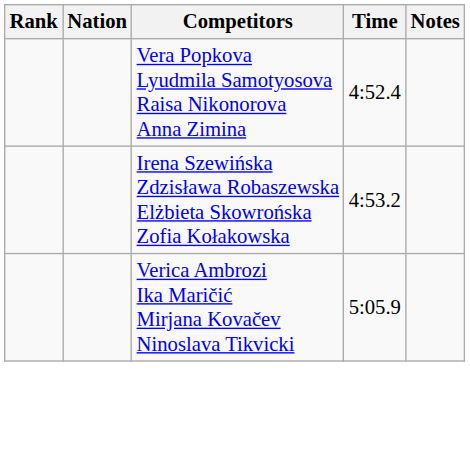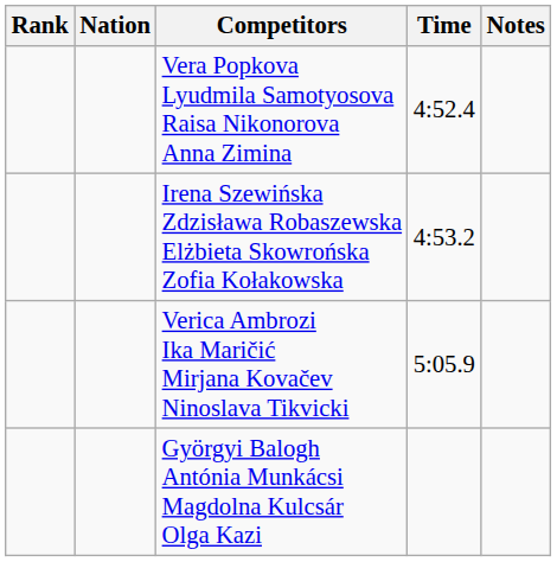 <table class="wikitable sortable" style="text-align:center; font-size:95%">
 <tr>
 <th>Rank</th>
 <th>Nation</th>
 <th>Competitors</th>
 <th>Time</th>
 <th>Notes</th>
 </tr>
 <tr>
 <td></td>
 <td align=left></td>
 <td align=left><a href='#'>Vera Popkova</a><br><a href='#'>Lyudmila Samotyosova</a><br><a href='#'>Raisa Nikonorova</a><br><a href='#'>Anna Zimina</a></td>
 <td>4:52.4</td>
 <td></td>
 </tr>
 <tr>
 <td></td>
 <td align=left></td>
 <td align=left><a href='#'>Irena Szewińska</a><br><a href='#'>Zdzisława Robaszewska</a><br><a href='#'>Elżbieta Skowrońska</a><br><a href='#'>Zofia Kołakowska</a></td>
 <td>4:53.2</td>
 <td></td>
 </tr>
 <tr>
 <td></td>
 <td align=left></td>
 <td align=left><a href='#'>Verica Ambrozi</a><br><a href='#'>Ika Maričić</a><br><a href='#'>Mirjana Kovačev</a><br><a href='#'>Ninoslava Tikvicki</a></td>
 <td>5:05.9</td>
 <td></td>
 </tr>
+<tr>
+<td></td>
+<td align=left></td>
+<td align=left><a href='#'>Györgyi Balogh</a><br><a href='#'>Antónia Munkácsi</a><br><a href='#'>Magdolna Kulcsár</a><br><a href='#'>Olga Kazi</a></td>
+<td></td>
+<td></td>
+</tr>
 </table>
